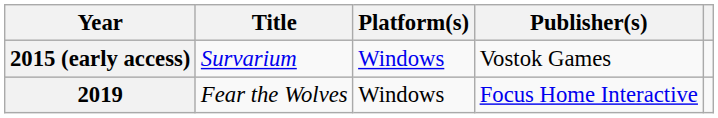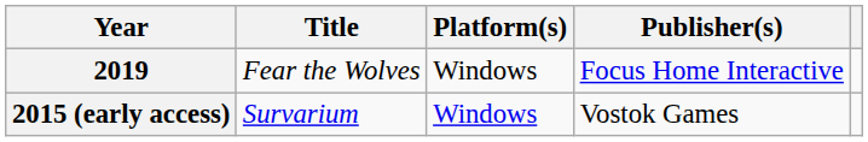 <table class="wikitable sortable plainrowheaders">
 <tr>
 <th scope="col">Year</th>
 <th scope="col">Title</th>
 <th scope="col">Platform(s)</th>
 <th scope="col">Publisher(s)</th>
 <th scope="col"></th>
 </tr>
 <tr>
+<th scope="row">2019</th>
+<td><em>Fear the Wolves</em></td>
+<td>Windows</td>
+<td><a href='#'>Focus Home Interactive</a></td>
+<td></td>
+</tr>
+<tr>
 <th scope="row">2015 (early access)</th>
 <td><em><a href='#'>Survarium</a></em></td>
 <td><a href='#'>Windows</a></td>
 <td>Vostok Games</td>
 <td></td>
 </tr>
-<tr>
-<th scope="row">2019</th>
-<td><em>Fear the Wolves</em></td>
-<td>Windows</td>
-<td><a href='#'>Focus Home Interactive</a></td>
-<td></td>
-</tr>
 </table>
